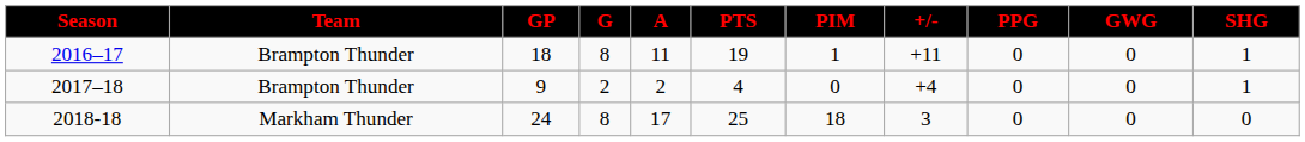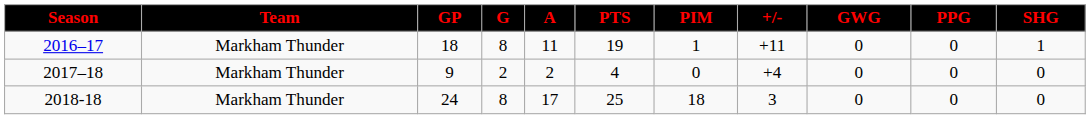 <table class="wikitable" width="80%">
 <tr align="center"  style="background:black;color:red;">
 <td><strong>Season</strong></td>
 <td><strong>Team</strong></td>
 <td><strong>GP</strong></td>
 <td><strong>G</strong></td>
 <td><strong>A</strong></td>
 <td><strong>PTS</strong></td>
 <td><strong>PIM</strong></td>
 <td><strong>+/-</strong></td>
+<td><strong>GWG</strong></td>
 <td><strong>PPG</strong></td>
-<td><strong>GWG</strong></td>
 <td><strong>SHG</strong></td>
 </tr>
 <tr align="center" bgcolor="">
 <td><a href='#'>2016–17</a></td>
-<td>Brampton Thunder</td>
+<td>Markham Thunder</td>
 <td>18</td>
 <td>8</td>
 <td>11</td>
 <td>19</td>
 <td>1</td>
 <td>+11</td>
 <td>0</td>
 <td>0</td>
 <td>1</td>
 </tr>
 <tr align="center" bgcolor="">
 <td>2017–18</td>
-<td>Brampton Thunder</td>
+<td>Markham Thunder</td>
 <td>9</td>
 <td>2</td>
 <td>2</td>
 <td>4</td>
 <td>0</td>
 <td>+4</td>
 <td>0</td>
 <td>0</td>
-<td>1</td>
+<td>0</td>
 </tr>
 <tr align="center" bgcolor="">
 <td>2018-18</td>
 <td>Markham Thunder</td>
 <td>24</td>
 <td>8</td>
 <td>17</td>
 <td>25</td>
 <td>18</td>
 <td>3</td>
 <td>0</td>
 <td>0</td>
 <td>0</td>
 </tr>
 </table>
